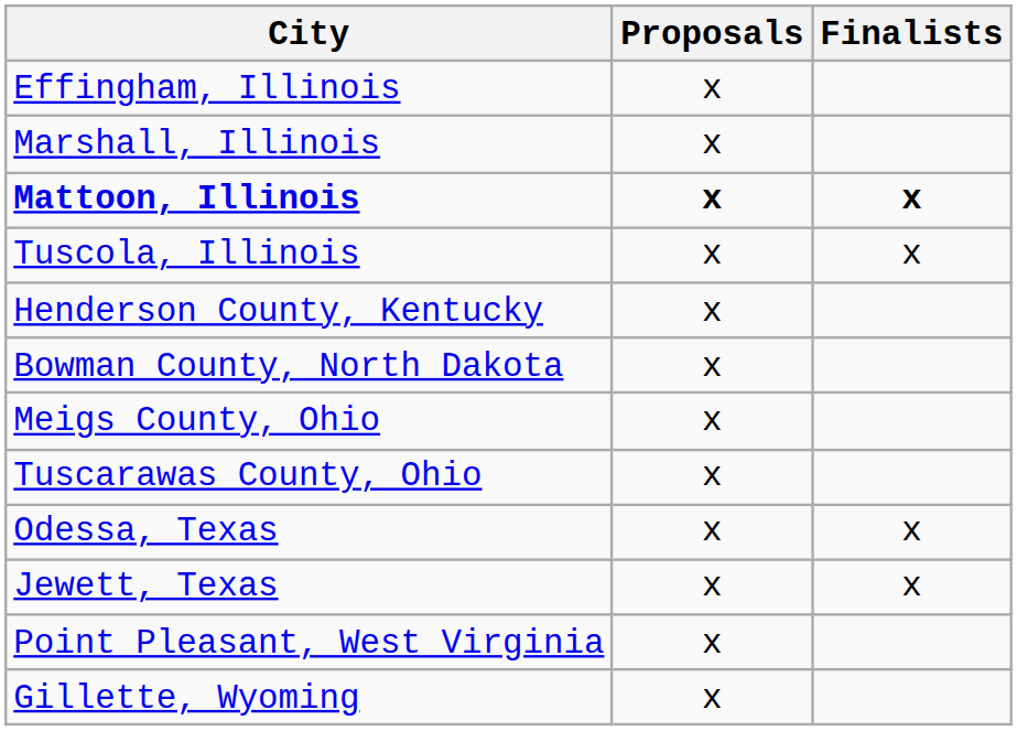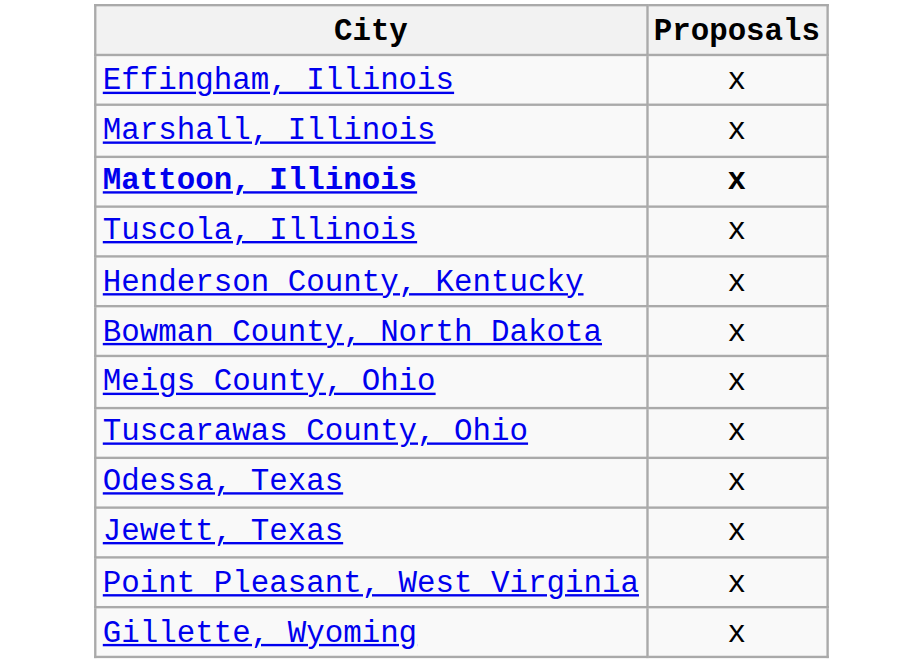 <table class="wikitable" style="text-align:center;margin:1em auto">
 <tr>
 <th>City</th>
 <th>Proposals</th>
-<th>Finalists</th>
 </tr>
 <tr>
 <td align="left"><a href='#'>Effingham, Illinois</a></td>
 <td>x</td>
-<td></td>
 </tr>
 <tr>
 <td align="left"><a href='#'>Marshall, Illinois</a></td>
 <td>x</td>
-<td></td>
 </tr>
 <tr>
 <td align="left"><strong><a href='#'>Mattoon, Illinois</a></strong></td>
-<td><strong>x</strong></td>
 <td><strong>x</strong></td>
 </tr>
 <tr>
 <td align="left"><a href='#'>Tuscola, Illinois</a></td>
 <td>x</td>
-<td>x</td>
 </tr>
 <tr>
 <td align="left"><a href='#'>Henderson County, Kentucky</a></td>
 <td>x</td>
-<td></td>
 </tr>
 <tr>
 <td align="left"><a href='#'>Bowman County, North Dakota</a></td>
 <td>x</td>
-<td></td>
 </tr>
 <tr>
 <td align="left"><a href='#'>Meigs County, Ohio</a></td>
 <td>x</td>
-<td></td>
 </tr>
 <tr>
 <td align="left"><a href='#'>Tuscarawas County, Ohio</a></td>
 <td>x</td>
-<td></td>
 </tr>
 <tr>
 <td align="left"><a href='#'>Odessa, Texas</a></td>
-<td>x</td>
 <td>x</td>
 </tr>
 <tr>
 <td align="left"><a href='#'>Jewett, Texas</a></td>
 <td>x</td>
-<td>x</td>
 </tr>
 <tr>
 <td align="left"><a href='#'>Point Pleasant, West Virginia</a></td>
 <td>x</td>
-<td></td>
 </tr>
 <tr>
 <td align="left"><a href='#'>Gillette, Wyoming</a></td>
 <td>x</td>
-<td></td>
 </tr>
 </table>
